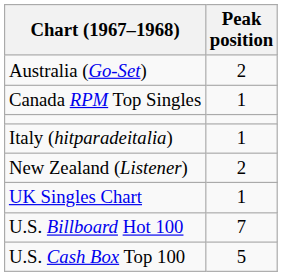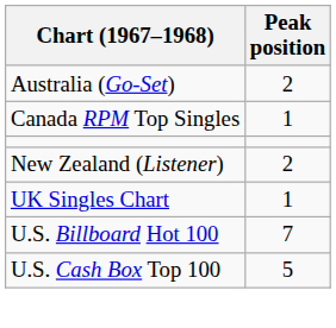 <table class="wikitable sortable">
 <tr>
 <th align="left">Chart (1967–1968)</th>
 <th align="left">Peak<br>position</th>
 </tr>
 <tr>
 <td>Australia (<em><a href='#'>Go-Set</a></em>)</td>
 <td style="text-align:center;">2</td>
 </tr>
 <tr>
 <td align="left">Canada <a href='#'><em>RPM</em></a> Top Singles </td>
 <td style="text-align:center;">1</td>
 </tr>
 <tr>
 <td></td>
-</tr>
-<tr>
-<td align="left">Italy (<em>hitparadeitalia</em>)</td>
-<td align="center">1</td>
 </tr>
 <tr>
 <td align="left">New Zealand (<em>Listener</em>)</td>
 <td style="text-align:center;">2</td>
 </tr>
 <tr>
 <td align="left"><a href='#'>UK Singles Chart</a></td>
 <td style="text-align:center;">1</td>
 </tr>
 <tr>
 <td align="left">U.S. <em><a href='#'>Billboard</a></em> <a href='#'>Hot 100</a></td>
 <td style="text-align:center;">7</td>
 </tr>
 <tr>
 <td>U.S. <a href='#'><em>Cash Box</em></a> Top 100</td>
 <td style="text-align:center;">5</td>
 </tr>
 </table>
